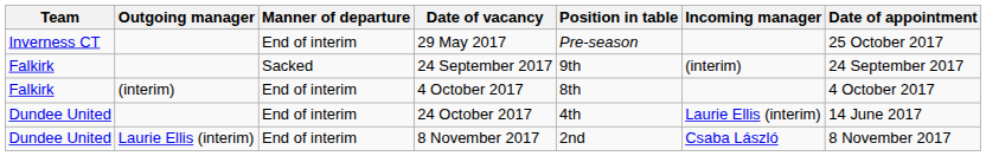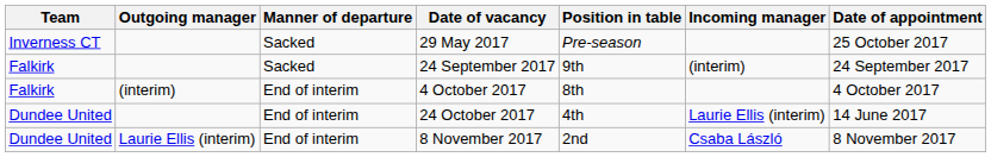 <table class="wikitable sortable">
 <tr>
 <th>Team</th>
 <th>Outgoing manager</th>
 <th>Manner of departure</th>
 <th>Date of vacancy</th>
 <th>Position in table</th>
 <th>Incoming manager</th>
 <th>Date of appointment</th>
 </tr>
 <tr>
 <td><a href='#'>Inverness CT</a></td>
 <td> </td>
-<td>End of interim</td>
+<td>Sacked</td>
 <td>29 May 2017</td>
 <td><em>Pre-season</em></td>
 <td> </td>
 <td>25 October 2017</td>
 </tr>
 <tr>
 <td><a href='#'>Falkirk</a></td>
 <td> </td>
 <td>Sacked</td>
 <td>24 September 2017</td>
 <td>9th</td>
 <td>  (interim)</td>
 <td>24 September 2017</td>
 </tr>
 <tr>
 <td><a href='#'>Falkirk</a></td>
 <td>  (interim)</td>
 <td>End of interim</td>
 <td>4 October 2017</td>
 <td>8th</td>
 <td> </td>
 <td>4 October 2017</td>
 </tr>
 <tr>
 <td><a href='#'>Dundee United</a></td>
 <td> </td>
 <td>End of interim</td>
 <td>24 October 2017</td>
 <td>4th</td>
 <td> <a href='#'>Laurie Ellis</a> (interim)</td>
 <td>14 June 2017</td>
 </tr>
 <tr>
 <td><a href='#'>Dundee United</a></td>
 <td> <a href='#'>Laurie Ellis</a> (interim)</td>
 <td>End of interim</td>
 <td>8 November 2017</td>
 <td>2nd</td>
 <td> <a href='#'>Csaba László</a></td>
 <td>8 November 2017</td>
 </tr>
 </table>
